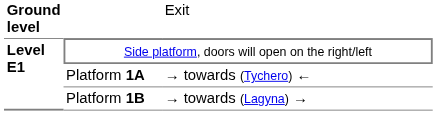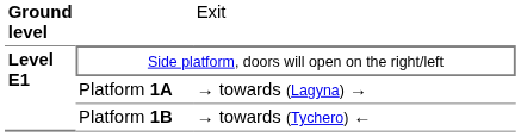 <table table border=0 cellspacing=0 cellpadding=3>
 <tr>
 <td style="border-bottom:solid 1px gray;" width=50 valign=top><strong>Ground level</strong></td>
 <td style="border-bottom:solid 1px gray;" width=100 valign=top></td>
 <td style="border-bottom:solid 1px gray;" width=285 valign=top>Exit</td>
 </tr>
 <tr>
 <td style="border-bottom:solid 2px gray;" rowspan=3 valign=top><strong>Level<br>Ε1</strong></td>
 <td style="border-top:solid 1px gray;border-right:solid 2px gray;border-left:solid 2px gray;border-bottom:solid 2px gray;text-align:center;" colspan=2><small><a href='#'>Side platform</a>, doors will open on the right/left</small></td>
 </tr>
 <tr>
 <td style="border-bottom:solid 1px gray;">Platform <span><strong>1Α</strong></span></td>
-<td style="border-bottom:solid 1px gray;"><span>→</span>  towards  <small>(<a href='#'>Tychero</a>)</small> ←</td>
+<td style="border-bottom:solid 1px gray;"><span>→</span>  towards  <small>(<a href='#'>Lagyna</a>)</small> →</td>
 </tr>
 <tr>
 <td style="border-bottom:solid 1px gray;">Platform <span><strong>1Β</strong></span></td>
-<td style="border-bottom:solid 1px gray;"><span>→</span>  towards  <small>(<a href='#'>Lagyna</a>)</small> →</td>
+<td style="border-bottom:solid 1px gray;"><span>→</span>  towards  <small>(<a href='#'>Tychero</a>)</small> ←</td>
 </tr>
 </table>
